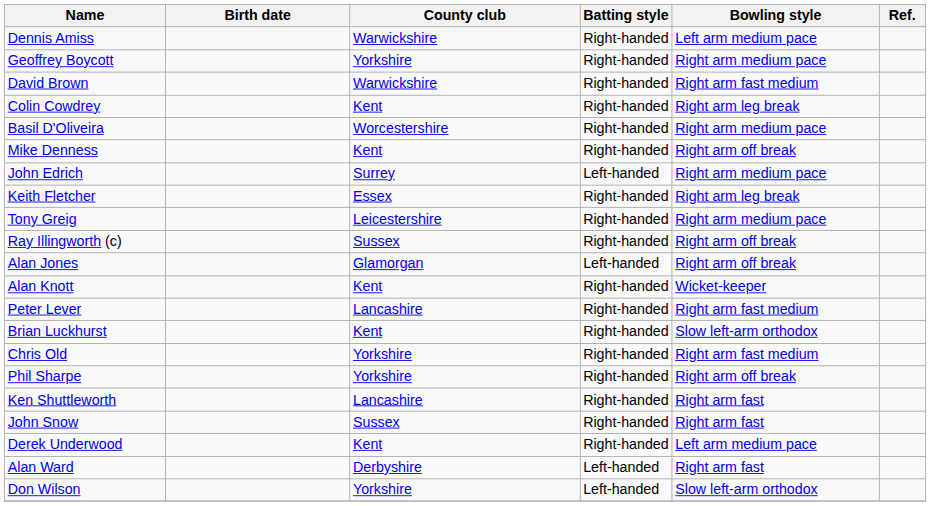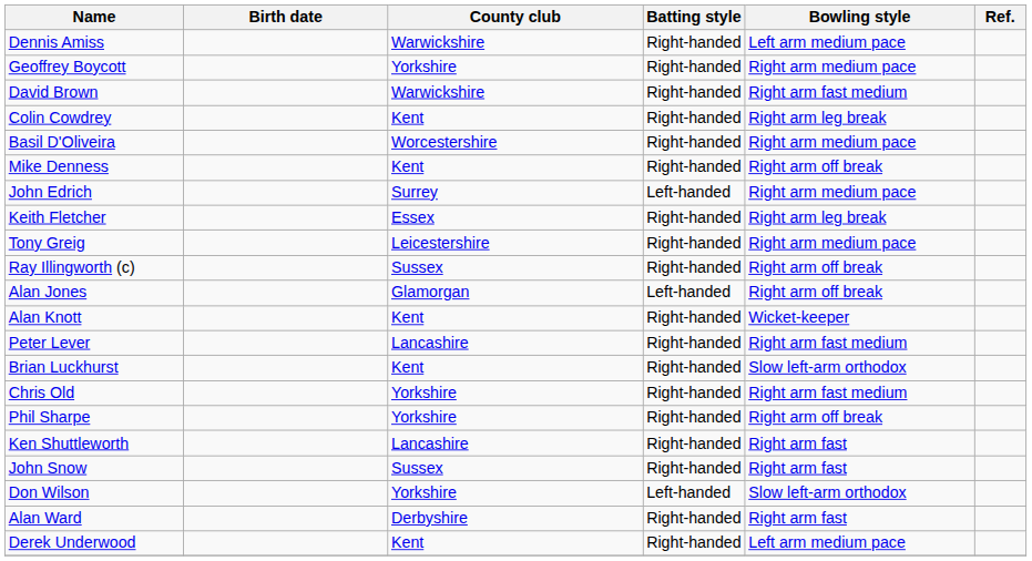 <table class="wikitable" style="text-align: left">
 <tr>
 <th width="17.5%" align="left">Name</th>
 <th width="20%" align="center">Birth date</th>
 <th width="25.0%" align="center">County club</th>
 <th width="10%" align="center">Batting style</th>
 <th width="22.5%" align="center">Bowling style</th>
 <th width="5%" align="right">Ref.</th>
 </tr>
 <tr>
 <td><a href='#'>Dennis Amiss</a></td>
 <td></td>
 <td><a href='#'>Warwickshire</a></td>
 <td>Right-handed</td>
 <td><a href='#'>Left arm medium pace</a></td>
 <td></td>
 </tr>
 <tr>
 <td><a href='#'>Geoffrey Boycott</a></td>
 <td></td>
 <td><a href='#'>Yorkshire</a></td>
 <td>Right-handed</td>
 <td><a href='#'>Right arm medium pace</a></td>
 <td></td>
 </tr>
 <tr>
 <td><a href='#'>David Brown</a></td>
 <td></td>
 <td><a href='#'>Warwickshire</a></td>
 <td>Right-handed</td>
 <td><a href='#'>Right arm fast medium</a></td>
 <td></td>
 </tr>
 <tr>
 <td><a href='#'>Colin Cowdrey</a></td>
 <td></td>
 <td><a href='#'>Kent</a></td>
 <td>Right-handed</td>
 <td><a href='#'>Right arm leg break</a></td>
 <td></td>
 </tr>
 <tr>
 <td><a href='#'>Basil D'Oliveira</a></td>
 <td></td>
 <td><a href='#'>Worcestershire</a></td>
 <td>Right-handed</td>
 <td><a href='#'>Right arm medium pace</a></td>
 <td></td>
 </tr>
 <tr>
 <td><a href='#'>Mike Denness</a></td>
 <td></td>
 <td><a href='#'>Kent</a></td>
 <td>Right-handed</td>
 <td><a href='#'>Right arm off break</a></td>
 <td></td>
 </tr>
 <tr>
 <td><a href='#'>John Edrich</a></td>
 <td></td>
 <td><a href='#'>Surrey</a></td>
 <td>Left-handed</td>
 <td><a href='#'>Right arm medium pace</a></td>
 <td></td>
 </tr>
 <tr>
 <td><a href='#'>Keith Fletcher</a></td>
 <td></td>
 <td><a href='#'>Essex</a></td>
 <td>Right-handed</td>
 <td><a href='#'>Right arm leg break</a></td>
 <td></td>
 </tr>
 <tr>
 <td><a href='#'>Tony Greig</a></td>
 <td></td>
 <td><a href='#'>Leicestershire</a></td>
 <td>Right-handed</td>
 <td><a href='#'>Right arm medium pace</a></td>
 <td></td>
 </tr>
 <tr>
 <td><a href='#'>Ray Illingworth</a> (c)</td>
 <td></td>
 <td><a href='#'>Sussex</a></td>
 <td>Right-handed</td>
 <td><a href='#'>Right arm off break</a></td>
 <td></td>
 </tr>
 <tr>
 <td><a href='#'>Alan Jones</a></td>
 <td></td>
 <td><a href='#'>Glamorgan</a></td>
 <td>Left-handed</td>
 <td><a href='#'>Right arm off break</a></td>
 <td></td>
 </tr>
 <tr>
 <td><a href='#'>Alan Knott</a></td>
 <td></td>
 <td><a href='#'>Kent</a></td>
 <td>Right-handed</td>
 <td><a href='#'>Wicket-keeper</a></td>
 <td></td>
 </tr>
 <tr>
 <td><a href='#'>Peter Lever</a></td>
 <td></td>
 <td><a href='#'>Lancashire</a></td>
 <td>Right-handed</td>
 <td><a href='#'>Right arm fast medium</a></td>
 <td></td>
 </tr>
 <tr>
 <td><a href='#'>Brian Luckhurst</a></td>
 <td></td>
 <td><a href='#'>Kent</a></td>
 <td>Right-handed</td>
 <td><a href='#'>Slow left-arm orthodox</a></td>
 <td></td>
 </tr>
 <tr>
 <td><a href='#'>Chris Old</a></td>
 <td></td>
 <td><a href='#'>Yorkshire</a></td>
 <td>Right-handed</td>
 <td><a href='#'>Right arm fast medium</a></td>
 <td></td>
 </tr>
 <tr>
 <td><a href='#'>Phil Sharpe</a></td>
 <td></td>
 <td><a href='#'>Yorkshire</a></td>
 <td>Right-handed</td>
 <td><a href='#'>Right arm off break</a></td>
 <td></td>
 </tr>
 <tr>
 <td><a href='#'>Ken Shuttleworth</a></td>
 <td></td>
 <td><a href='#'>Lancashire</a></td>
 <td>Right-handed</td>
 <td><a href='#'>Right arm fast</a></td>
 <td></td>
 </tr>
 <tr>
 <td><a href='#'>John Snow</a></td>
 <td></td>
 <td><a href='#'>Sussex</a></td>
 <td>Right-handed</td>
 <td><a href='#'>Right arm fast</a></td>
 <td></td>
 </tr>
 <tr>
+<td><a href='#'>Don Wilson</a></td>
+<td></td>
+<td><a href='#'>Yorkshire</a></td>
+<td>Left-handed</td>
+<td><a href='#'>Slow left-arm orthodox</a></td>
+<td></td>
+</tr>
+<tr>
+<td><a href='#'>Alan Ward</a></td>
+<td></td>
+<td><a href='#'>Derbyshire</a></td>
+<td>Right-handed</td>
+<td><a href='#'>Right arm fast</a></td>
+<td></td>
+</tr>
+<tr>
 <td><a href='#'>Derek Underwood</a></td>
 <td></td>
 <td><a href='#'>Kent</a></td>
 <td>Right-handed</td>
 <td><a href='#'>Left arm medium pace</a></td>
 <td></td>
 </tr>
 <tr>
-<td><a href='#'>Alan Ward</a></td>
-<td></td>
-<td><a href='#'>Derbyshire</a></td>
-<td>Left-handed</td>
-<td><a href='#'>Right arm fast</a></td>
-<td></td>
-</tr>
-<tr>
-<td><a href='#'>Don Wilson</a></td>
-<td></td>
-<td><a href='#'>Yorkshire</a></td>
-<td>Left-handed</td>
-<td><a href='#'>Slow left-arm orthodox</a></td>
-<td></td>
-</tr>
-<tr>
 </tr>
 </table>
